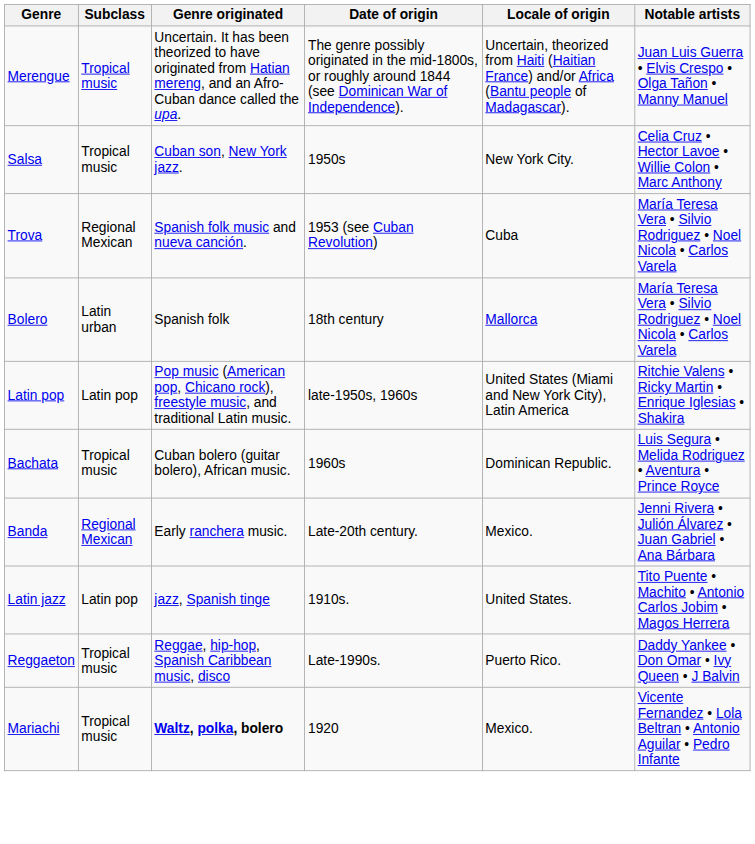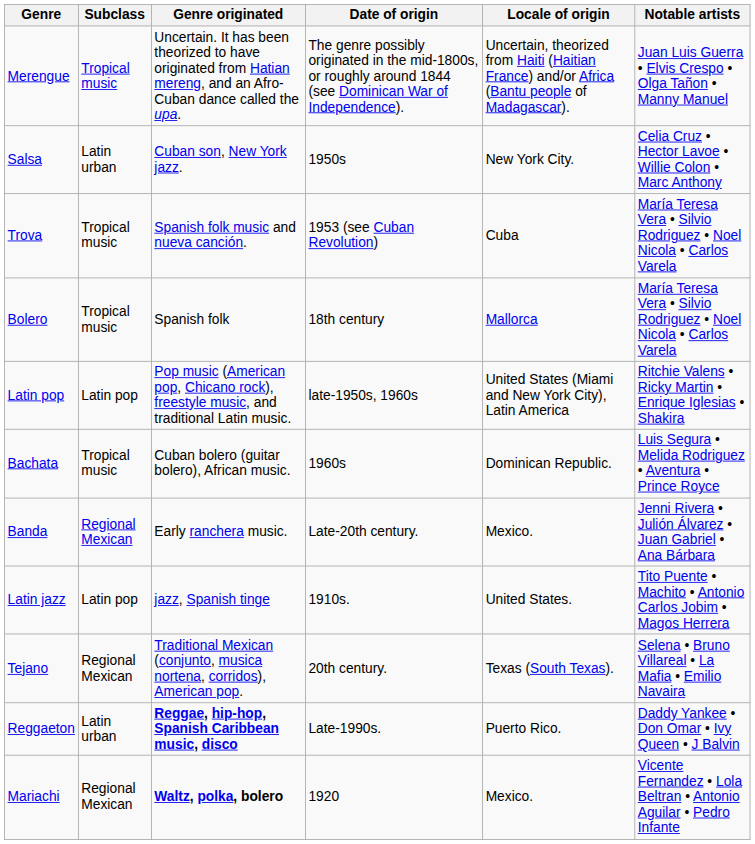 <table class="wikitable sortable"  style="text-align:left;">
 <tr>
 <th>Genre</th>
 <th>Subclass</th>
 <th>Genre originated</th>
 <th>Date of origin</th>
 <th>Locale of origin</th>
 <th>Notable artists</th>
 </tr>
 <tr>
 <td><a href='#'>Merengue</a></td>
 <td><a href='#'>Tropical music</a></td>
 <td>Uncertain. It has been theorized to have originated from <a href='#'>Hatian mereng</a>, and an Afro-Cuban dance called the <a href='#'><em>upa</em></a>.</td>
 <td>The genre possibly originated in the mid-1800s, or roughly around 1844 (see <a href='#'>Dominican War of Independence</a>).</td>
 <td>Uncertain, theorized from <a href='#'>Haiti</a> (<a href='#'>Haitian France</a>) and/or <a href='#'>Africa</a> (<a href='#'>Bantu people</a> of <a href='#'>Madagascar</a>).</td>
 <td> <a href='#'>Juan Luis Guerra</a> • <a href='#'>Elvis Crespo</a> • <a href='#'>Olga Tañon</a> • <a href='#'>Manny Manuel</a></td>
 </tr>
 <tr>
 <td><a href='#'>Salsa</a></td>
-<td>Tropical music</td>
+<td>Latin urban</td>
 <td><a href='#'>Cuban son</a>, <a href='#'>New York jazz</a>.</td>
 <td>1950s</td>
 <td>New York City.</td>
 <td> <a href='#'>Celia Cruz</a> • <a href='#'>Hector Lavoe</a> • <a href='#'>Willie Colon</a> • <a href='#'>Marc Anthony</a></td>
 </tr>
 <tr>
 <td><a href='#'>Trova</a></td>
-<td>Regional Mexican</td>
+<td>Tropical music</td>
 <td><a href='#'>Spanish folk music</a> and <a href='#'>nueva canción</a>.</td>
 <td>1953 (see <a href='#'>Cuban Revolution</a>)</td>
 <td>Cuba</td>
 <td> <a href='#'>María Teresa Vera</a> • <a href='#'>Silvio Rodriguez</a> • <a href='#'>Noel Nicola</a> • <a href='#'>Carlos Varela</a></td>
 </tr>
 <tr>
 <td><a href='#'>Bolero</a></td>
-<td>Latin urban</td>
+<td>Tropical music</td>
 <td>Spanish folk</td>
 <td>18th century</td>
 <td><a href='#'>Mallorca</a></td>
 <td> <a href='#'>María Teresa Vera</a> • <a href='#'>Silvio Rodriguez</a> • <a href='#'>Noel Nicola</a> • <a href='#'>Carlos Varela</a></td>
 </tr>
 <tr>
 <td><a href='#'>Latin pop</a></td>
 <td>Latin pop</td>
 <td><a href='#'>Pop music</a> (<a href='#'>American pop</a>, <a href='#'>Chicano rock</a>), <a href='#'>freestyle music</a>, and traditional Latin music.</td>
 <td>late-1950s, 1960s</td>
 <td>United States (Miami and New York City), Latin America</td>
 <td> <a href='#'>Ritchie Valens</a> • <a href='#'>Ricky Martin</a> • <a href='#'>Enrique Iglesias</a> • <a href='#'>Shakira</a></td>
 </tr>
 <tr>
 <td><a href='#'>Bachata</a></td>
 <td>Tropical music</td>
 <td>Cuban bolero (guitar bolero), African music.</td>
 <td>1960s</td>
 <td>Dominican Republic.</td>
 <td> <a href='#'>Luis Segura</a> • <a href='#'>Melida Rodriguez</a> • <a href='#'>Aventura</a> • <a href='#'>Prince Royce</a></td>
 </tr>
 <tr>
 <td><a href='#'>Banda</a></td>
 <td><a href='#'>Regional Mexican</a></td>
 <td>Early <a href='#'>ranchera</a> music.</td>
 <td>Late-20th century.</td>
 <td>Mexico.</td>
 <td> <a href='#'>Jenni Rivera</a> • <a href='#'>Julión Álvarez</a> • <a href='#'>Juan Gabriel</a> • <a href='#'>Ana Bárbara</a></td>
 </tr>
 <tr>
 <td><a href='#'>Latin jazz</a></td>
 <td>Latin pop</td>
 <td><a href='#'>jazz</a>, <a href='#'>Spanish tinge</a></td>
 <td>1910s.</td>
 <td>United States.</td>
 <td> <a href='#'>Tito Puente</a> • <a href='#'>Machito</a> • <a href='#'>Antonio Carlos Jobim</a> • <a href='#'>Magos Herrera</a></td>
 </tr>
 <tr>
+<td><a href='#'>Tejano</a></td>
+<td>Regional Mexican</td>
+<td><a href='#'>Traditional Mexican</a> (<a href='#'>conjunto</a>, <a href='#'>musica nortena</a>, <a href='#'>corridos</a>), <a href='#'>American pop</a>.</td>
+<td>20th century.</td>
+<td>Texas (<a href='#'>South Texas</a>).</td>
+<td> <a href='#'>Selena</a> • <a href='#'>Bruno Villareal</a> • <a href='#'>La Mafia</a> • <a href='#'>Emilio Navaira</a></td>
+</tr>
+<tr>
 <td><a href='#'>Reggaeton</a></td>
-<td>Tropical music</td>
-<td><a href='#'>Reggae</a>, <a href='#'>hip-hop</a>, <a href='#'>Spanish Caribbean music</a>, <a href='#'>disco</a></td>
+<td>Latin urban</td>
+<td><strong><a href='#'>Reggae</a>, <a href='#'>hip-hop</a>, <a href='#'>Spanish Caribbean music</a>, <a href='#'>disco</a></strong></td>
 <td>Late-1990s.</td>
 <td>Puerto Rico.</td>
 <td> <a href='#'>Daddy Yankee</a> • <a href='#'>Don Omar</a> • <a href='#'>Ivy Queen</a> • <a href='#'>J Balvin</a></td>
 </tr>
 <tr>
 <td><a href='#'>Mariachi</a></td>
-<td>Tropical music</td>
+<td>Regional Mexican</td>
 <td><strong><a href='#'>Waltz</a>, <a href='#'>polka</a>, bolero</strong></td>
 <td>1920</td>
 <td>Mexico.</td>
 <td> <a href='#'>Vicente Fernandez</a> • <a href='#'>Lola Beltran</a> • <a href='#'>Antonio Aguilar</a> • <a href='#'>Pedro Infante</a></td>
 </tr>
 </table>
